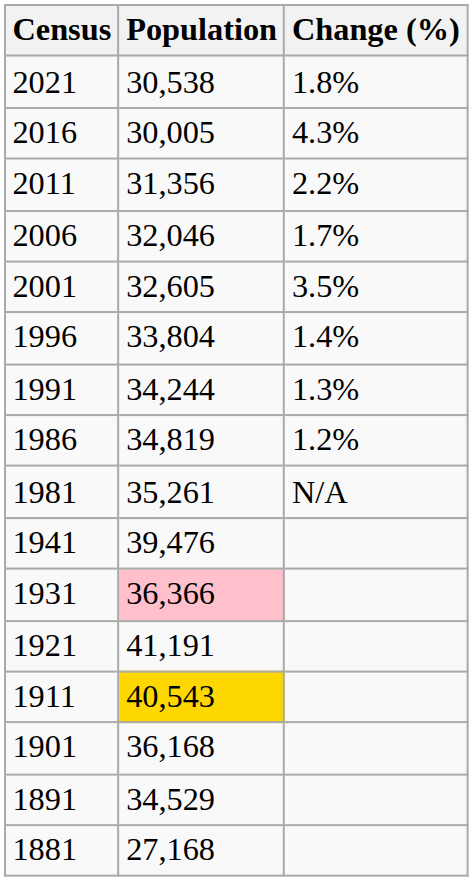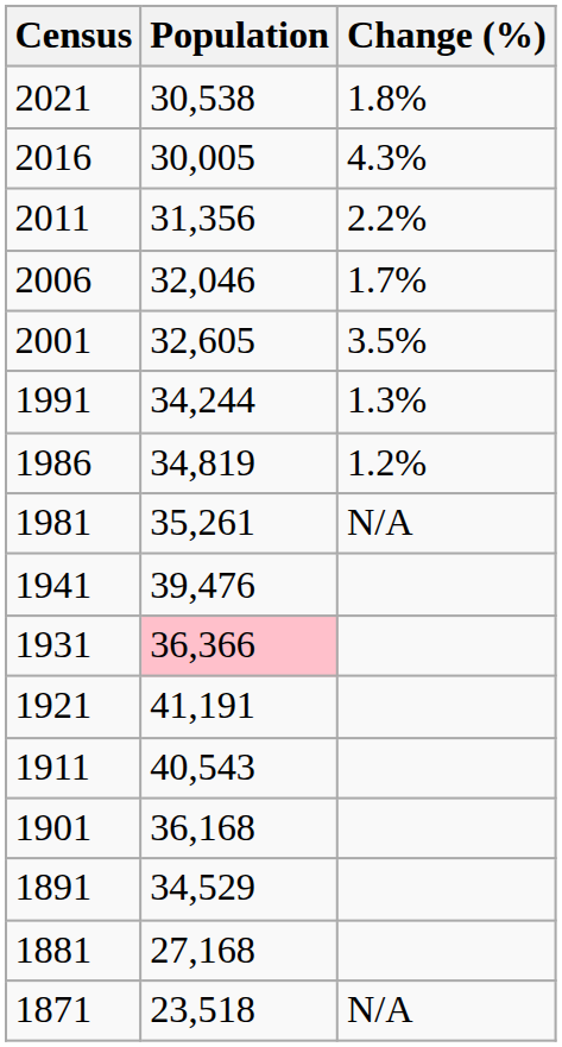 <table class="wikitable">
 <tr>
 <th>Census</th>
 <th>Population</th>
 <th>Change (%)</th>
 </tr>
 <tr>
 <td>2021</td>
 <td>30,538</td>
 <td>1.8%</td>
 </tr>
 <tr>
 <td>2016</td>
 <td>30,005</td>
 <td>4.3%</td>
 </tr>
 <tr>
 <td>2011</td>
 <td>31,356</td>
 <td>2.2%</td>
 </tr>
 <tr>
 <td>2006</td>
 <td>32,046</td>
 <td>1.7%</td>
 </tr>
 <tr>
 <td>2001</td>
 <td>32,605</td>
 <td>3.5%</td>
-</tr>
-<tr>
-<td>1996</td>
-<td>33,804</td>
-<td>1.4%</td>
 </tr>
 <tr>
 <td>1991</td>
 <td>34,244</td>
 <td>1.3%</td>
 </tr>
 <tr>
 <td>1986</td>
 <td>34,819</td>
 <td>1.2%</td>
 </tr>
 <tr>
 <td>1981</td>
 <td>35,261</td>
 <td>N/A</td>
 </tr>
 <tr>
 <td>1941</td>
 <td>39,476</td>
 <td></td>
 </tr>
 <tr>
 <td>1931</td>
 <td style="background: pink;">36,366</td>
 <td></td>
 </tr>
 <tr>
 <td>1921</td>
 <td>41,191</td>
 <td></td>
 </tr>
 <tr>
 <td>1911</td>
-<td style="background: gold;">40,543</td>
+<td>40,543</td>
 <td></td>
 </tr>
 <tr>
 <td>1901</td>
 <td>36,168</td>
 <td></td>
 </tr>
 <tr>
 <td>1891</td>
 <td>34,529</td>
 <td></td>
 </tr>
 <tr>
 <td>1881</td>
 <td>27,168</td>
 <td></td>
 </tr>
+<tr>
+<td>1871</td>
+<td>23,518</td>
+<td>N/A</td>
+</tr>
 </table>
